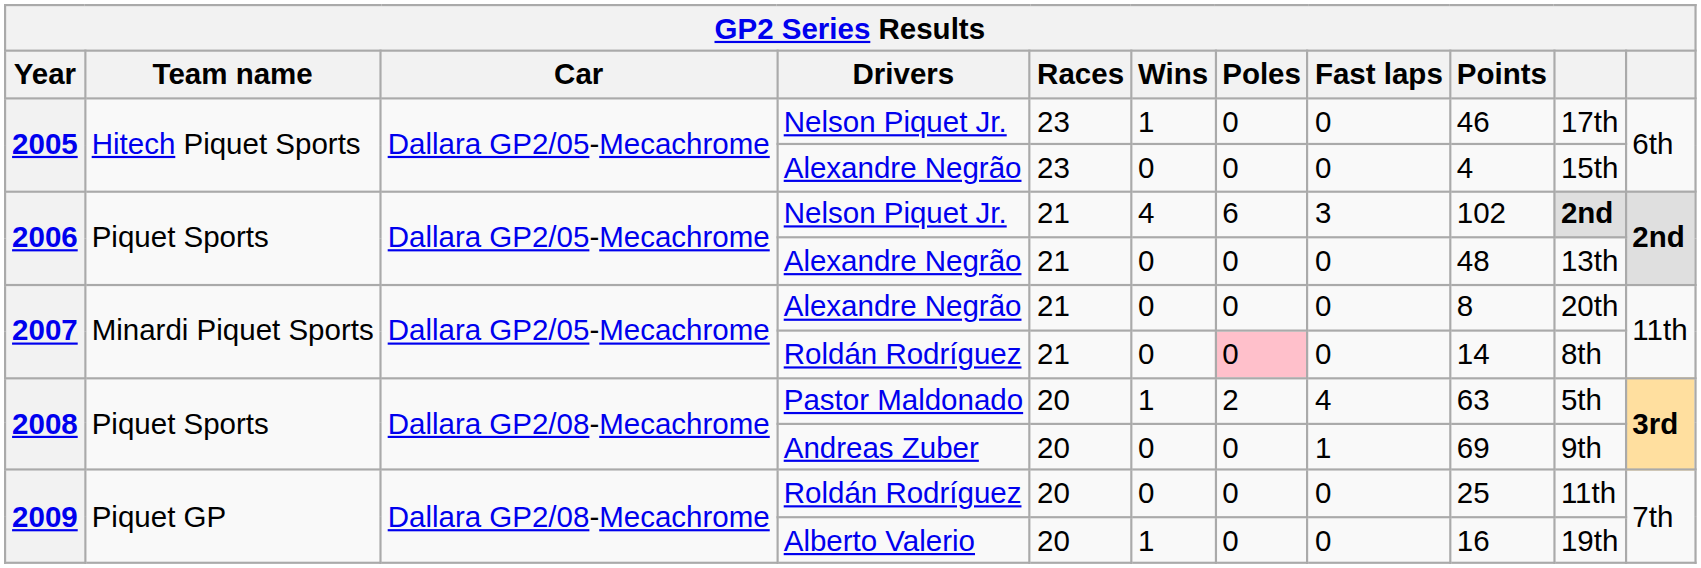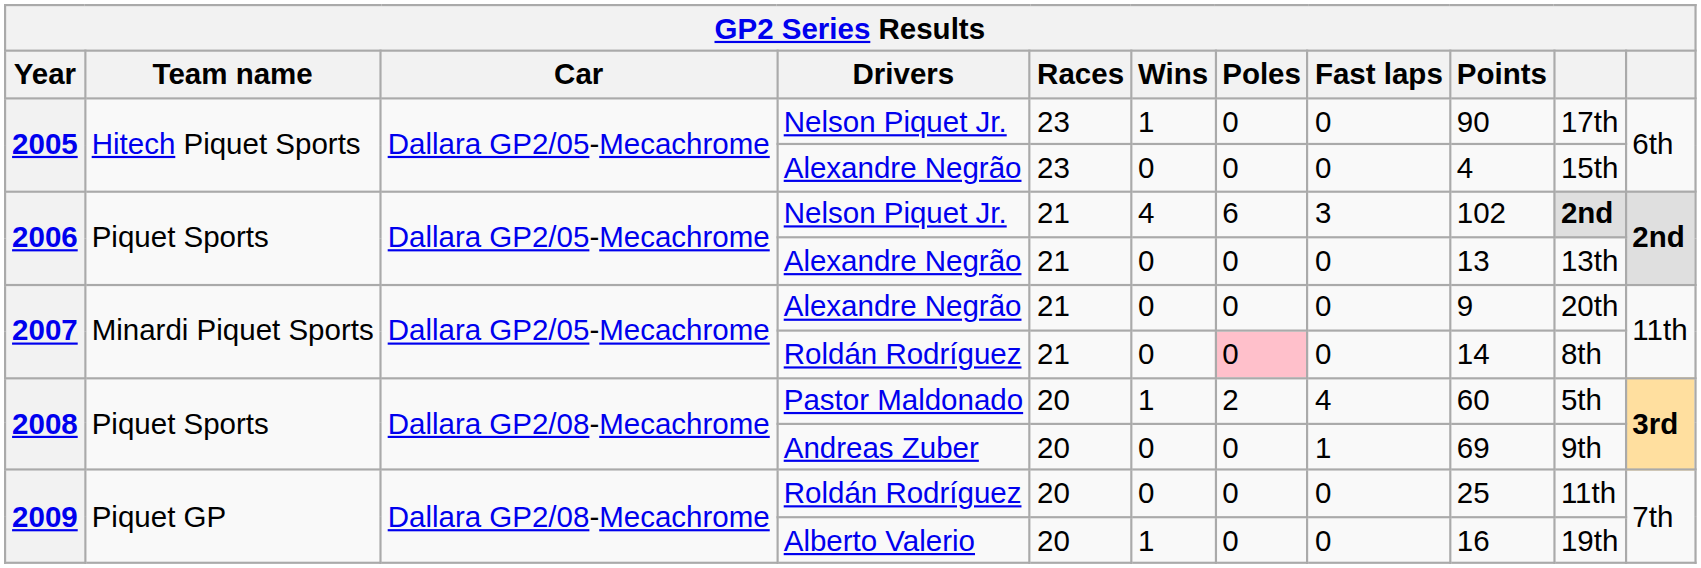 <table class="wikitable" style="font-size:85%">
 <tr>
 <th colspan=11><a href='#'>GP2 Series</a> Results</th>
 </tr>
 <tr>
 <th>Year</th>
 <th>Team name</th>
 <th>Car</th>
 <th>Drivers</th>
 <th>Races</th>
 <th>Wins</th>
 <th>Poles</th>
 <th>Fast laps</th>
 <th>Points</th>
 <th></th>
 <th></th>
 </tr>
 <tr>
 <th rowspan=2><a href='#'>2005</a></th>
 <td rowspan=2> <a href='#'>Hitech</a> Piquet Sports</td>
 <td rowspan=2><a href='#'>Dallara GP2/05</a>-<a href='#'>Mecachrome</a></td>
 <td> <a href='#'>Nelson Piquet Jr.</a></td>
 <td>23</td>
 <td>1</td>
 <td>0</td>
 <td>0</td>
-<td>46</td>
+<td>90</td>
 <td>17th</td>
 <td rowspan=2>6th</td>
 </tr>
 <tr>
 <td> <a href='#'>Alexandre Negrão</a></td>
 <td>23</td>
 <td>0</td>
 <td>0</td>
 <td>0</td>
 <td>4</td>
 <td>15th</td>
 </tr>
 <tr>
 <th rowspan=2><a href='#'>2006</a></th>
 <td rowspan=2> Piquet Sports</td>
 <td rowspan=2><a href='#'>Dallara GP2/05</a>-<a href='#'>Mecachrome</a></td>
 <td> <a href='#'>Nelson Piquet Jr.</a></td>
 <td>21</td>
 <td>4</td>
 <td>6</td>
 <td>3</td>
 <td>102</td>
 <td bgcolor="#DFDFDF"><strong>2nd</strong></td>
 <td rowspan=2 bgcolor="#DFDFDF"><strong>2nd</strong></td>
 </tr>
 <tr>
 <td> <a href='#'>Alexandre Negrão</a></td>
 <td>21</td>
 <td>0</td>
 <td>0</td>
 <td>0</td>
-<td>48</td>
+<td>13</td>
 <td>13th</td>
 </tr>
 <tr>
 <th rowspan=2><a href='#'>2007</a></th>
 <td rowspan=2> Minardi Piquet Sports</td>
 <td rowspan=2><a href='#'>Dallara GP2/05</a>-<a href='#'>Mecachrome</a></td>
 <td> <a href='#'>Alexandre Negrão</a></td>
 <td>21</td>
 <td>0</td>
 <td>0</td>
 <td>0</td>
-<td>8</td>
+<td>9</td>
 <td>20th</td>
 <td rowspan=2>11th</td>
 </tr>
 <tr>
 <td> <a href='#'>Roldán Rodríguez</a></td>
 <td>21</td>
 <td>0</td>
 <td style="background: pink;">0</td>
 <td>0</td>
 <td>14</td>
 <td>8th</td>
 </tr>
 <tr>
 <th rowspan=2><a href='#'>2008</a></th>
 <td rowspan=2> Piquet Sports</td>
 <td rowspan=2><a href='#'>Dallara GP2/08</a>-<a href='#'>Mecachrome</a></td>
 <td> <a href='#'>Pastor Maldonado</a></td>
 <td>20</td>
 <td>1</td>
 <td>2</td>
 <td>4</td>
-<td>63</td>
+<td>60</td>
 <td>5th</td>
 <td rowspan=2 bgcolor="#FFDF9F"><strong>3rd</strong></td>
 </tr>
 <tr>
 <td> <a href='#'>Andreas Zuber</a></td>
 <td>20</td>
 <td>0</td>
 <td>0</td>
 <td>1</td>
 <td>69</td>
 <td>9th</td>
 </tr>
 <tr>
 <th rowspan=2><a href='#'>2009</a></th>
 <td rowspan=2> Piquet GP</td>
 <td rowspan=2><a href='#'>Dallara GP2/08</a>-<a href='#'>Mecachrome</a></td>
 <td> <a href='#'>Roldán Rodríguez</a></td>
 <td>20</td>
 <td>0</td>
 <td>0</td>
 <td>0</td>
 <td>25</td>
 <td>11th</td>
 <td rowspan=2>7th</td>
 </tr>
 <tr>
 <td> <a href='#'>Alberto Valerio</a></td>
 <td>20</td>
 <td>1</td>
 <td>0</td>
 <td>0</td>
 <td>16</td>
 <td>19th</td>
 </tr>
 </table>
